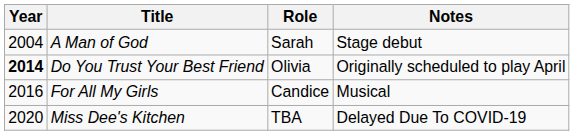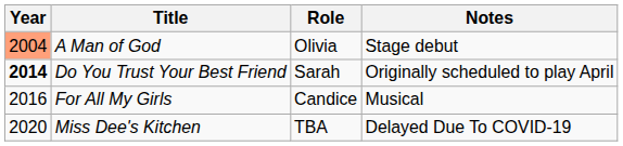 <table class="wikitable sortable">
 <tr>
 <th>Year</th>
 <th>Title</th>
 <th>Role</th>
 <th>Notes</th>
 </tr>
 <tr>
-<td>2004</td>
+<td style="background: lightsalmon;">2004</td>
 <td><em>A Man of God</em></td>
-<td>Sarah</td>
+<td>Olivia</td>
 <td>Stage debut</td>
 </tr>
 <tr>
 <td><strong>2014</strong></td>
 <td><em>Do You Trust Your Best Friend</em></td>
-<td>Olivia</td>
+<td>Sarah</td>
 <td>Originally scheduled to play April</td>
 </tr>
 <tr>
 <td>2016</td>
 <td><em>For All My Girls</em></td>
 <td>Candice</td>
 <td>Musical</td>
 </tr>
 <tr>
 <td>2020</td>
 <td><em>Miss Dee's Kitchen</em></td>
 <td>TBA</td>
 <td>Delayed Due To COVID-19</td>
 </tr>
 </table>
